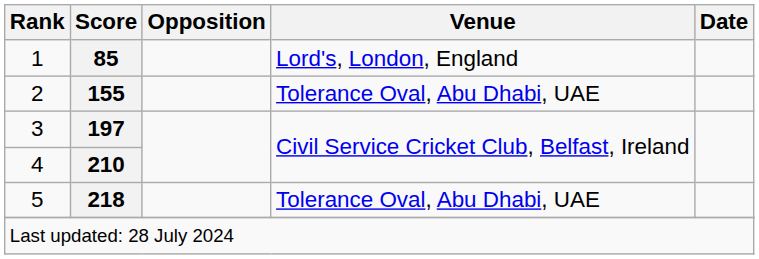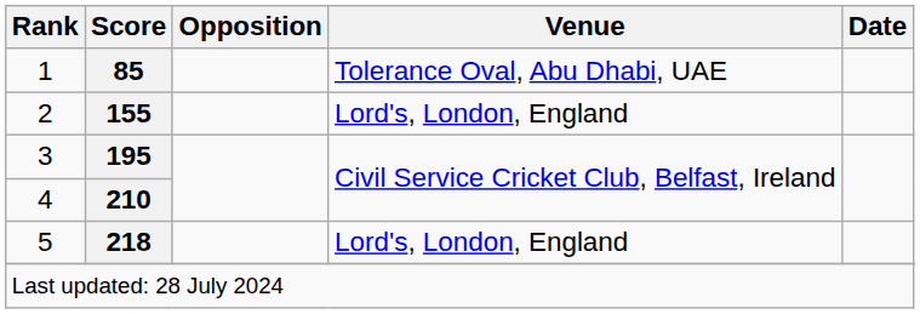 <table class="wikitable plainrowheaders sortable">
 <tr>
 <th scope=col>Rank</th>
 <th scope=col>Score</th>
 <th scope=col>Opposition</th>
 <th scope=col>Venue</th>
 <th scope=col>Date</th>
 </tr>
 <tr>
 <td align=center>1</td>
 <th scope=row style=text-align:center;>85</th>
 <td></td>
-<td><a href='#'>Lord's</a>, <a href='#'>London</a>, England</td>
+<td><a href='#'>Tolerance Oval</a>, <a href='#'>Abu Dhabi</a>, UAE</td>
 <td></td>
 </tr>
 <tr>
 <td align=center>2</td>
 <th scope=row style=text-align:center;>155</th>
 <td></td>
-<td><a href='#'>Tolerance Oval</a>, <a href='#'>Abu Dhabi</a>, UAE</td>
+<td><a href='#'>Lord's</a>, <a href='#'>London</a>, England</td>
 <td></td>
 </tr>
 <tr>
 <td align=center>3</td>
-<th scope=row style=text-align:center;>197</th>
+<th scope=row style=text-align:center;>195</th>
 <td rowspan=2></td>
 <td rowspan=2><a href='#'>Civil Service Cricket Club</a>, <a href='#'>Belfast</a>, Ireland</td>
 <td rowspan=2></td>
 </tr>
 <tr>
 <td align=center>4</td>
 <th scope=row style=text-align:center;>210</th>
 </tr>
 <tr>
 <td align=center>5</td>
 <th scope=row style=text-align:center;>218</th>
 <td></td>
-<td><a href='#'>Tolerance Oval</a>, <a href='#'>Abu Dhabi</a>, UAE</td>
+<td><a href='#'>Lord's</a>, <a href='#'>London</a>, England</td>
 <td></td>
 </tr>
 <tr>
 </tr>
 <tr class=sortbottom>
 <td colspan=5><small>Last updated: 28 July 2024</small></td>
 </tr>
 </table>
